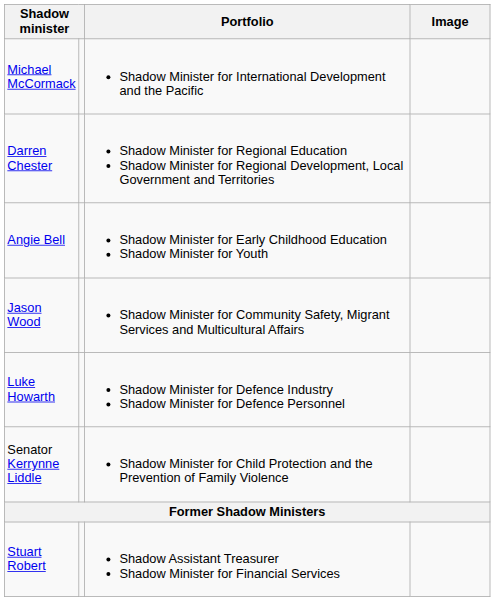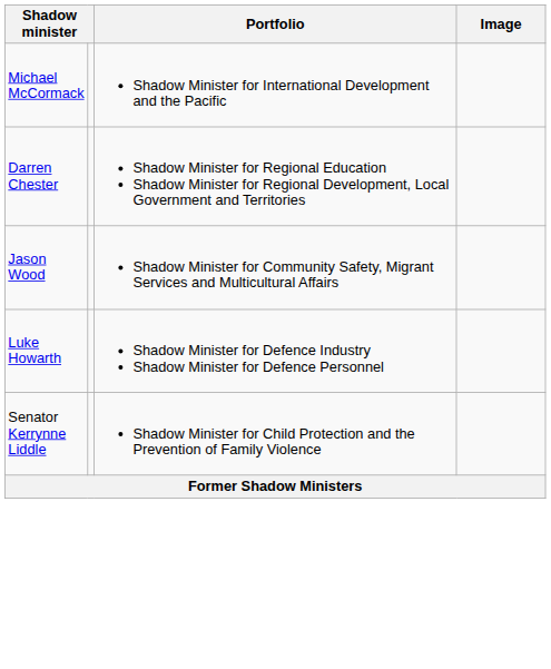 <table class="wikitable">
 <tr>
 <th width=80 colspan="2">Shadow minister</th>
 <th width=725>Portfolio</th>
 <th width=150>Image</th>
 </tr>
 <tr>
 <td><a href='#'>Michael McCormack</a> </td>
 <td></td>
 <td><br><ul><li>Shadow Minister for International Development and the Pacific</li></ul></td>
 <td></td>
 </tr>
 <tr>
 <td><a href='#'>Darren Chester</a> </td>
 <td></td>
 <td><br><ul><li>Shadow Minister for Regional Education</li><li>Shadow Minister for Regional Development, Local Government and Territories</li></ul></td>
-<td></td>
-</tr>
-<tr>
-<td><a href='#'>Angie Bell</a> </td>
-<td></td>
-<td><br><ul><li>Shadow Minister for Early Childhood Education</li><li>Shadow Minister for Youth</li></ul></td>
 <td></td>
 </tr>
 <tr>
 <td><a href='#'>Jason Wood</a> </td>
 <td></td>
 <td><br><ul><li>Shadow Minister for Community Safety, Migrant Services and Multicultural Affairs</li></ul></td>
 <td></td>
 </tr>
 <tr>
 <td><a href='#'>Luke Howarth</a> </td>
 <td></td>
 <td><br><ul><li>Shadow Minister for Defence Industry</li><li>Shadow Minister for Defence Personnel</li></ul></td>
 <td></td>
 </tr>
 <tr>
 <td>Senator <a href='#'>Kerrynne Liddle</a></td>
 <td></td>
 <td><br><ul><li>Shadow Minister for Child Protection and the Prevention of Family Violence</li></ul></td>
 <td></td>
 </tr>
 <tr>
 <th colspan="4">Former Shadow Ministers</th>
 </tr>
-<tr>
-<td><a href='#'>Stuart Robert</a> </td>
-<td></td>
-<td><br><ul><li>Shadow Assistant Treasurer </li><li>Shadow Minister for Financial Services </li></ul></td>
-<td></td>
-</tr>
 </table>
